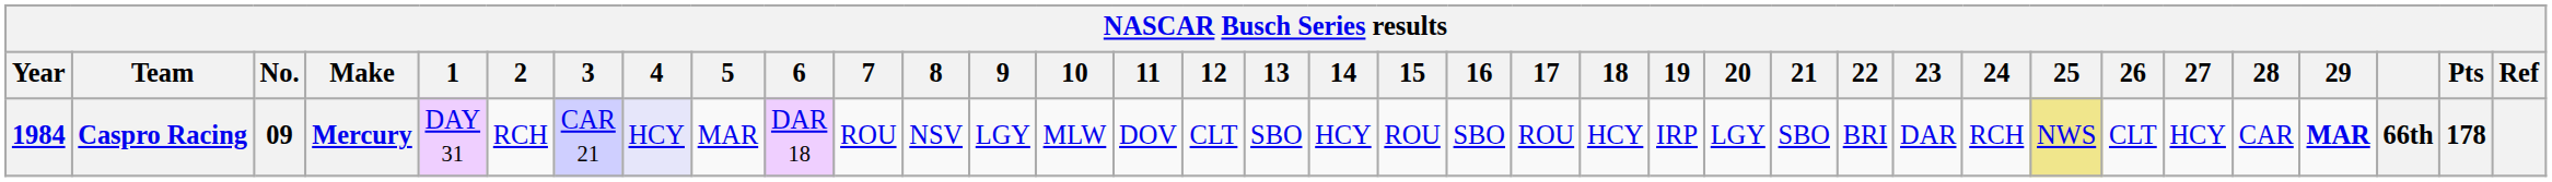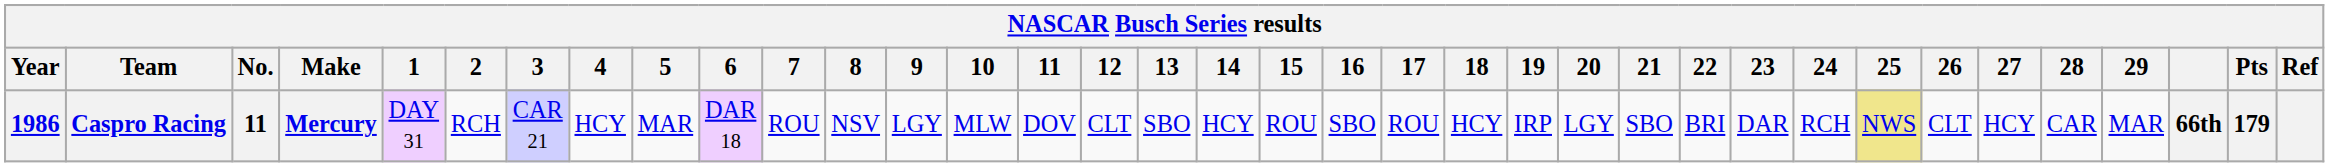 <table class="wikitable" style="text-align:center; font-size:75%">
 <tr>
 <th colspan=42><a href='#'>NASCAR</a> <a href='#'>Busch Series</a> results</th>
 </tr>
 <tr>
 <th>Year</th>
 <th>Team</th>
 <th>No.</th>
 <th>Make</th>
 <th>1</th>
 <th>2</th>
 <th>3</th>
 <th>4</th>
 <th>5</th>
 <th>6</th>
 <th>7</th>
 <th>8</th>
 <th>9</th>
 <th>10</th>
 <th>11</th>
 <th>12</th>
 <th>13</th>
 <th>14</th>
 <th>15</th>
 <th>16</th>
 <th>17</th>
 <th>18</th>
 <th>19</th>
 <th>20</th>
 <th>21</th>
 <th>22</th>
 <th>23</th>
 <th>24</th>
 <th>25</th>
 <th>26</th>
 <th>27</th>
 <th>28</th>
 <th>29</th>
 <th></th>
 <th>Pts</th>
 <th>Ref</th>
 </tr>
 <tr>
-<th><a href='#'>1984</a></th>
+<th><a href='#'>1986</a></th>
 <th><a href='#'>Caspro Racing</a></th>
-<th>09</th>
+<th>11</th>
 <th><a href='#'>Mercury</a></th>
 <td style="background:#EFCFFF;"><a href='#'>DAY</a><br><small>31</small></td>
 <td><a href='#'>RCH</a></td>
 <td style="background:#CFCFFF;"><a href='#'>CAR</a><br><small>21</small></td>
-<td style="background: lavender;"><a href='#'>HCY</a></td>
+<td><a href='#'>HCY</a></td>
 <td><a href='#'>MAR</a></td>
 <td style="background:#EFCFFF;"><a href='#'>DAR</a><br><small>18</small></td>
 <td><a href='#'>ROU</a></td>
 <td><a href='#'>NSV</a></td>
 <td><a href='#'>LGY</a></td>
 <td><a href='#'>MLW</a></td>
 <td><a href='#'>DOV</a></td>
 <td><a href='#'>CLT</a></td>
 <td><a href='#'>SBO</a></td>
 <td><a href='#'>HCY</a></td>
 <td><a href='#'>ROU</a></td>
 <td><a href='#'>SBO</a></td>
 <td><a href='#'>ROU</a></td>
 <td><a href='#'>HCY</a></td>
 <td><a href='#'>IRP</a></td>
 <td><a href='#'>LGY</a></td>
 <td><a href='#'>SBO</a></td>
 <td><a href='#'>BRI</a></td>
 <td><a href='#'>DAR</a></td>
 <td><a href='#'>RCH</a></td>
 <td style="background: khaki;"><a href='#'>NWS</a></td>
 <td><a href='#'>CLT</a></td>
 <td><a href='#'>HCY</a></td>
 <td><a href='#'>CAR</a></td>
-<td><strong><a href='#'>MAR</a></strong></td>
+<td><a href='#'>MAR</a></td>
 <th>66th</th>
-<th>178</th>
+<th>179</th>
 <th></th>
 </tr>
 </table>
